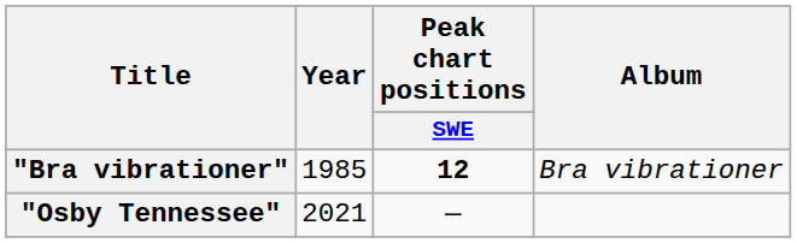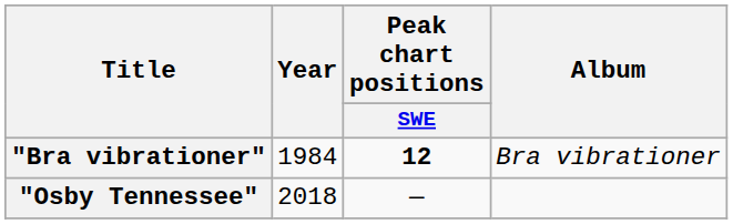 <table class="wikitable plainrowheaders" style="text-align:center;">
 <tr>
 <th scope="col" rowspan="2">Title</th>
 <th scope="col" rowspan="2">Year</th>
 <th scope="col" colspan="1">Peak chart positions</th>
 <th scope="col" rowspan="2">Album</th>
 </tr>
 <tr>
 <th scope="col" style="width:3em;font-size:85%;"><a href='#'>SWE</a></th>
 </tr>
 <tr>
 <th scope="row">"Bra vibrationer"</th>
-<td>1985</td>
+<td>1984</td>
 <td><strong>12</strong></td>
 <td><em>Bra vibrationer</em></td>
 </tr>
 <tr>
 <th scope="row">"Osby Tennessee"</th>
-<td>2021</td>
+<td>2018</td>
 <td>—</td>
 <td></td>
 </tr>
 </table>
